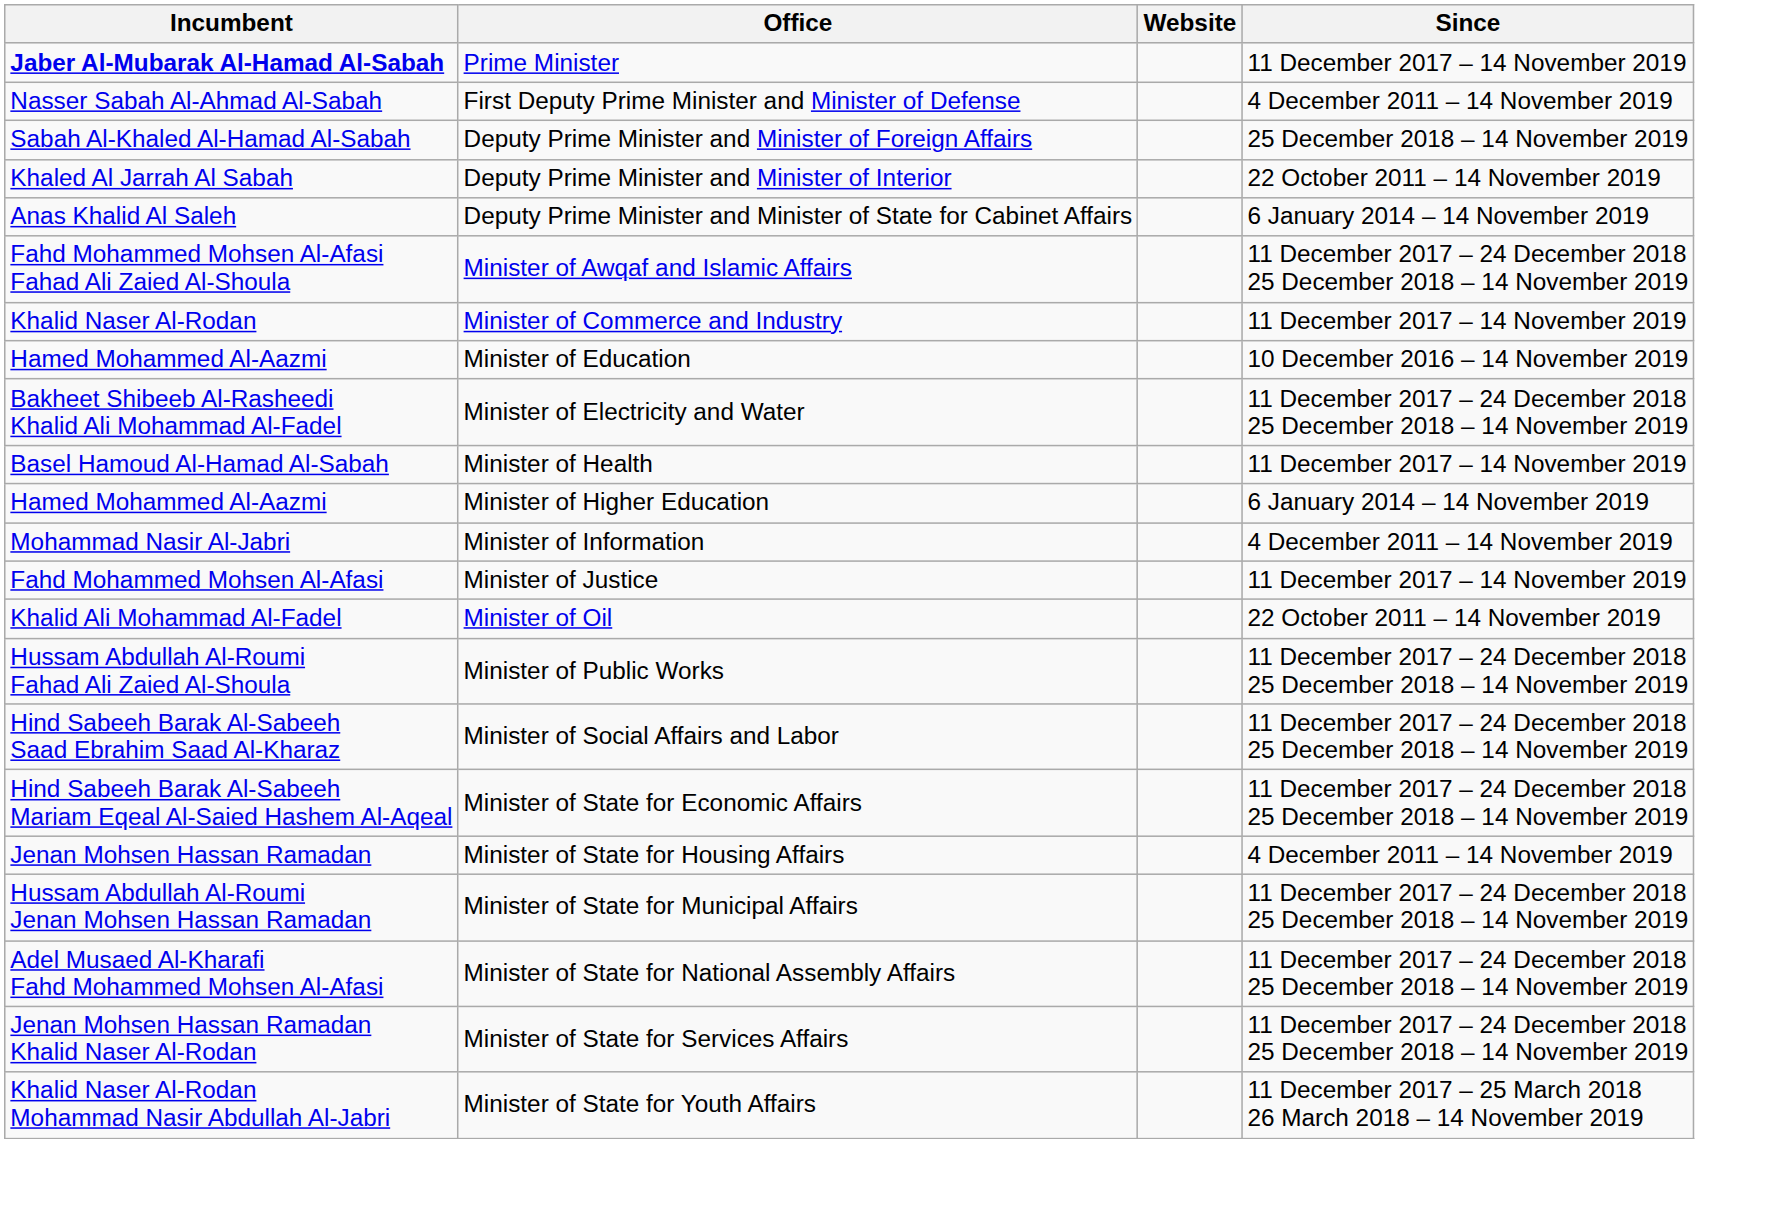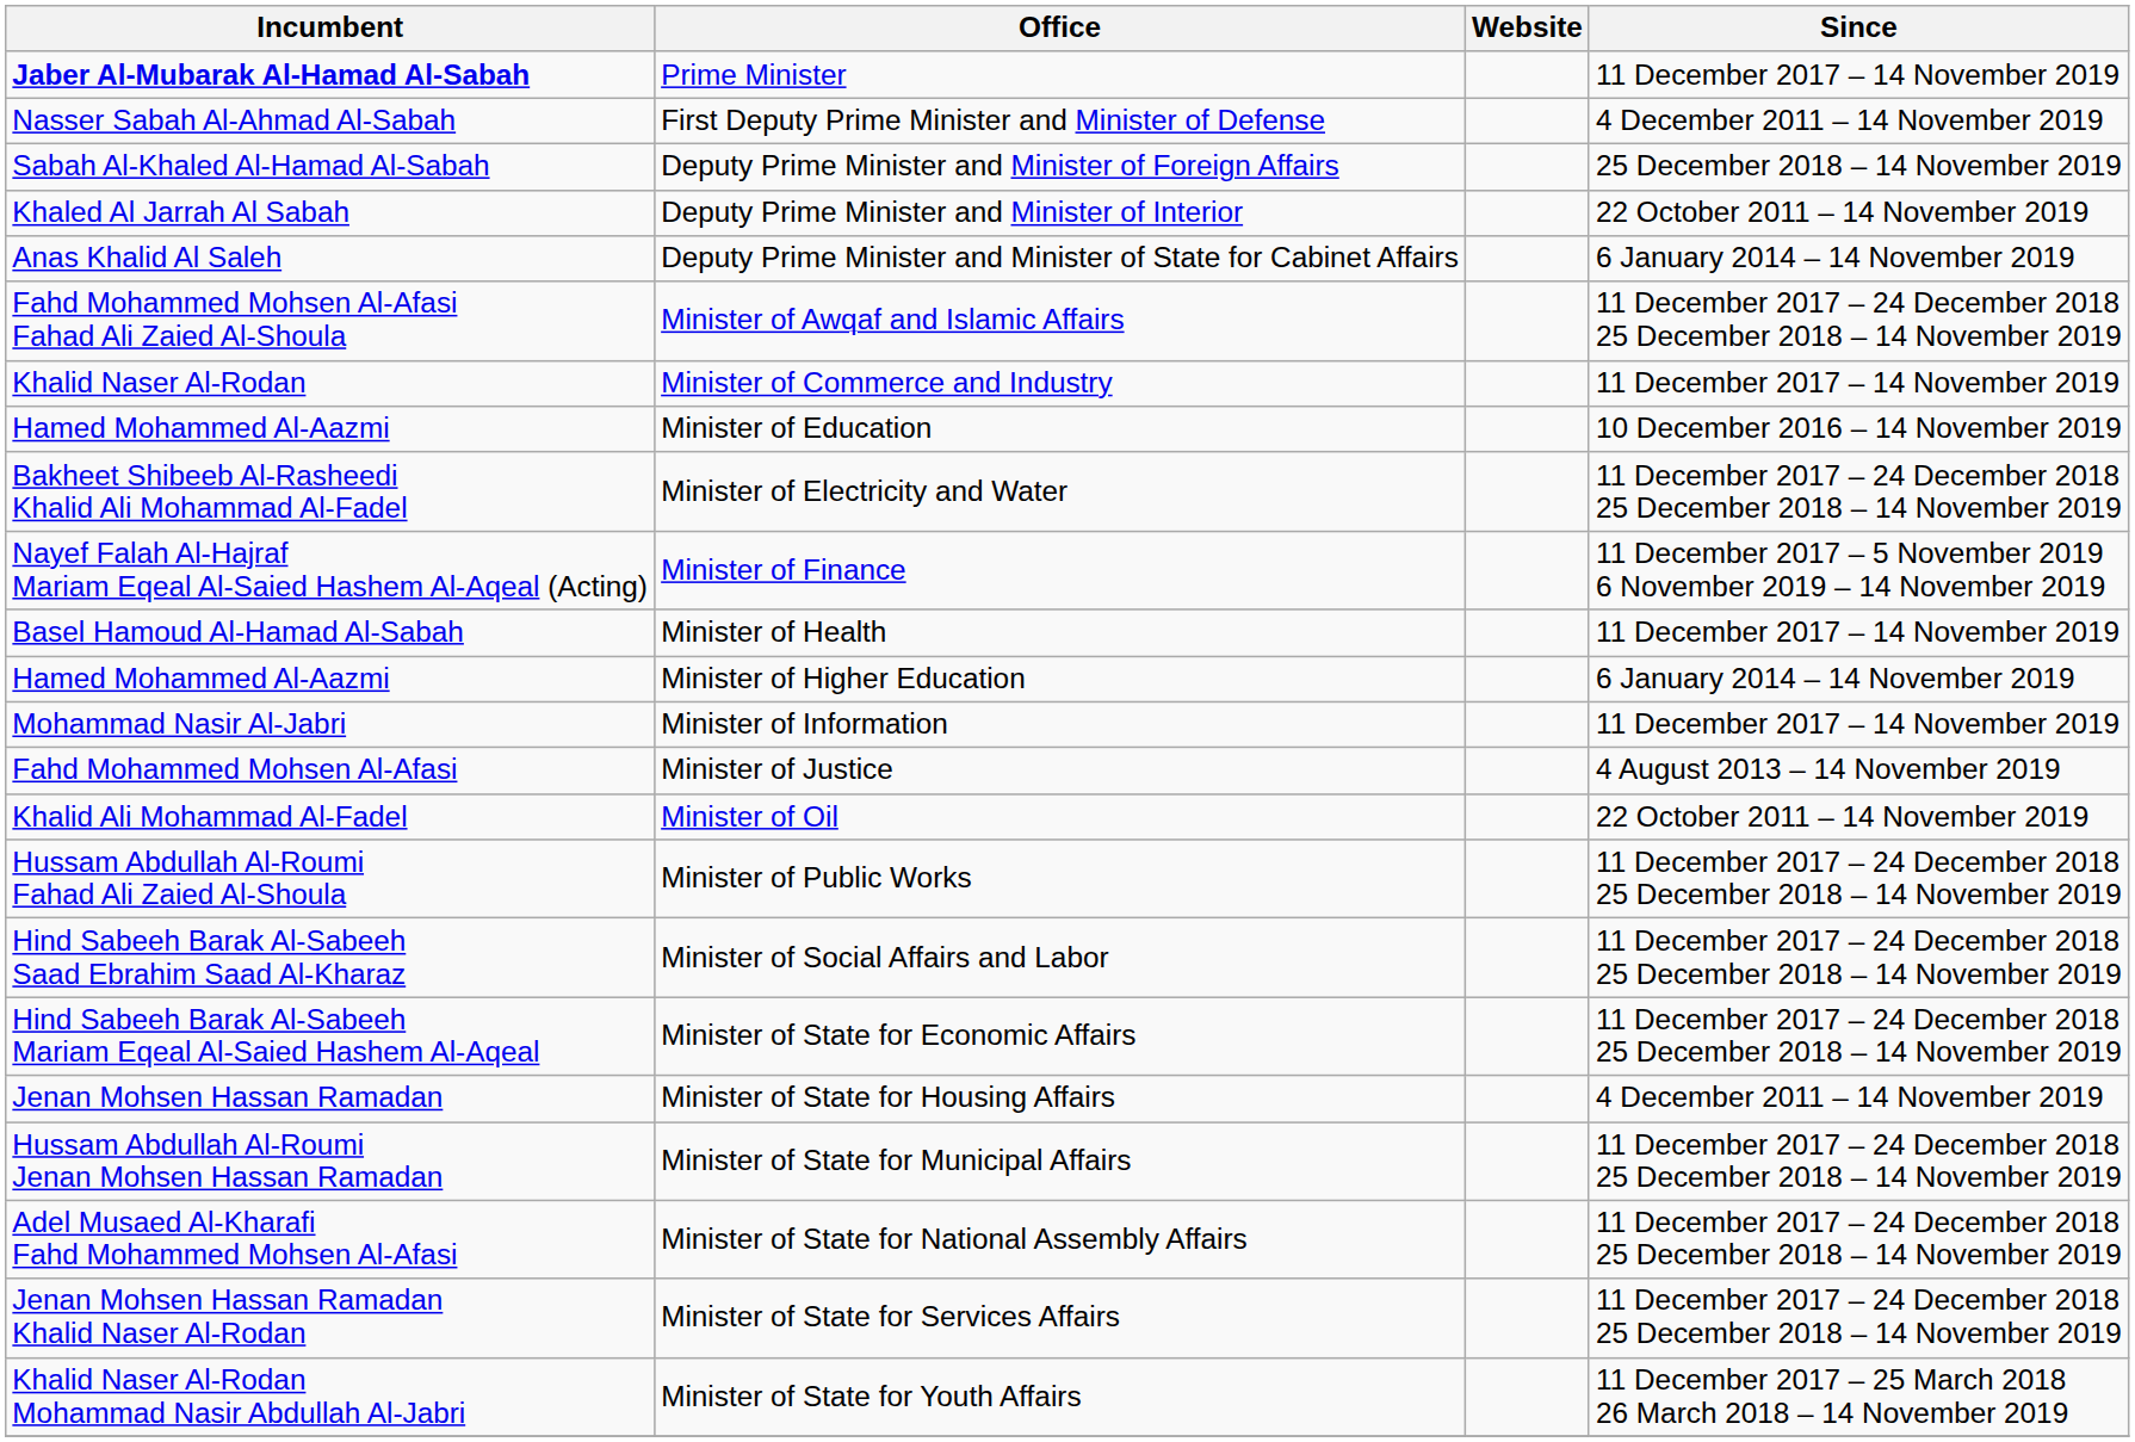 <table class="wikitable">
 <tr>
 <th>Incumbent</th>
 <th>Office</th>
 <th>Website</th>
 <th>Since</th>
 </tr>
 <tr>
 <td><strong><a href='#'>Jaber Al-Mubarak Al-Hamad Al-Sabah</a></strong></td>
 <td><a href='#'>Prime Minister</a></td>
 <td></td>
 <td>11 December 2017 – 14 November 2019</td>
 </tr>
 <tr>
 <td><a href='#'>Nasser Sabah Al-Ahmad Al-Sabah</a></td>
 <td>First Deputy Prime Minister and <a href='#'>Minister of Defense</a></td>
 <td></td>
 <td>4 December 2011 – 14 November 2019</td>
 </tr>
 <tr>
 <td><a href='#'>Sabah Al-Khaled Al-Hamad Al-Sabah</a></td>
 <td>Deputy Prime Minister and <a href='#'>Minister of Foreign Affairs</a></td>
 <td></td>
 <td>25 December 2018 – 14 November 2019</td>
 </tr>
 <tr>
 <td><a href='#'>Khaled Al Jarrah Al Sabah</a></td>
 <td>Deputy Prime Minister and <a href='#'>Minister of Interior</a></td>
 <td></td>
 <td>22 October 2011 – 14 November 2019</td>
 </tr>
 <tr>
 <td><a href='#'>Anas Khalid Al Saleh</a></td>
 <td>Deputy Prime Minister and Minister of State for Cabinet Affairs</td>
 <td></td>
 <td>6 January 2014 – 14 November 2019</td>
 </tr>
 <tr>
 <td><a href='#'>Fahd Mohammed Mohsen Al-Afasi</a><br><a href='#'>Fahad Ali Zaied Al-Shoula</a></td>
 <td><a href='#'>Minister of Awqaf and Islamic Affairs</a></td>
 <td></td>
 <td>11 December 2017 – 24 December 2018<br>25 December 2018 – 14 November 2019</td>
 </tr>
 <tr>
 <td><a href='#'>Khalid Naser Al-Rodan</a></td>
 <td><a href='#'>Minister of Commerce and Industry</a></td>
 <td></td>
 <td>11 December 2017 – 14 November 2019</td>
 </tr>
 <tr>
 <td><a href='#'>Hamed Mohammed Al-Aazmi</a></td>
 <td>Minister of Education</td>
 <td></td>
 <td>10 December 2016 – 14 November 2019</td>
 </tr>
 <tr>
 <td><a href='#'>Bakheet Shibeeb Al-Rasheedi</a><br><a href='#'>Khalid Ali Mohammad Al-Fadel</a></td>
 <td>Minister of Electricity and Water</td>
 <td></td>
 <td>11 December 2017 – 24 December 2018<br>25 December 2018 – 14 November 2019</td>
 </tr>
 <tr>
+<td><a href='#'>Nayef Falah Al-Hajraf</a><br><a href='#'>Mariam Eqeal Al-Saied Hashem Al-Aqeal</a> (Acting)</td>
+<td><a href='#'>Minister of Finance</a></td>
+<td></td>
+<td>11 December 2017 – 5 November 2019<br>6 November 2019 – 14 November 2019</td>
+</tr>
+<tr>
 <td><a href='#'>Basel Hamoud Al-Hamad Al-Sabah</a></td>
 <td>Minister of Health</td>
 <td></td>
 <td>11 December 2017 – 14 November 2019</td>
 </tr>
 <tr>
 <td><a href='#'>Hamed Mohammed Al-Aazmi</a></td>
 <td>Minister of Higher Education</td>
 <td></td>
 <td>6 January 2014 – 14 November 2019</td>
 </tr>
 <tr>
 <td><a href='#'>Mohammad Nasir Al-Jabri</a></td>
 <td>Minister of Information</td>
 <td></td>
-<td>4 December 2011 – 14 November 2019</td>
+<td>11 December 2017 – 14 November 2019</td>
 </tr>
 <tr>
 <td><a href='#'>Fahd Mohammed Mohsen Al-Afasi</a></td>
 <td>Minister of Justice</td>
 <td></td>
-<td>11 December 2017 – 14 November 2019</td>
+<td>4 August 2013 – 14 November 2019</td>
 </tr>
 <tr>
 <td><a href='#'>Khalid Ali Mohammad Al-Fadel</a></td>
 <td><a href='#'>Minister of Oil</a></td>
 <td></td>
 <td>22 October 2011 – 14 November 2019</td>
 </tr>
 <tr>
 <td><a href='#'>Hussam Abdullah Al-Roumi</a><br><a href='#'>Fahad Ali Zaied Al-Shoula</a></td>
 <td>Minister of Public Works</td>
 <td></td>
 <td>11 December 2017 – 24 December 2018<br>25 December 2018 – 14 November 2019</td>
 </tr>
 <tr>
 <td><a href='#'>Hind Sabeeh Barak Al-Sabeeh</a><br><a href='#'>Saad Ebrahim Saad Al-Kharaz</a></td>
 <td>Minister of Social Affairs and Labor</td>
 <td></td>
 <td>11 December 2017 – 24 December 2018<br>25 December 2018 – 14 November 2019</td>
 </tr>
 <tr>
 <td><a href='#'>Hind Sabeeh Barak Al-Sabeeh</a><br><a href='#'>Mariam Eqeal Al-Saied Hashem Al-Aqeal</a></td>
 <td>Minister of State for Economic Affairs</td>
 <td></td>
 <td>11 December 2017 – 24 December 2018<br>25 December 2018 – 14 November 2019</td>
 </tr>
 <tr>
 <td><a href='#'>Jenan Mohsen Hassan Ramadan</a></td>
 <td>Minister of State for Housing Affairs</td>
 <td></td>
 <td>4 December 2011 – 14 November 2019</td>
 </tr>
 <tr>
 <td><a href='#'>Hussam Abdullah Al-Roumi</a><br><a href='#'>Jenan Mohsen Hassan Ramadan</a></td>
 <td>Minister of State for Municipal Affairs</td>
 <td></td>
 <td>11 December 2017 – 24 December 2018<br>25 December 2018 – 14 November 2019</td>
 </tr>
 <tr>
 <td><a href='#'>Adel Musaed Al-Kharafi</a><br><a href='#'>Fahd Mohammed Mohsen Al-Afasi</a></td>
 <td>Minister of State for National Assembly Affairs</td>
 <td></td>
 <td>11 December 2017 – 24 December 2018<br>25 December 2018 – 14 November 2019</td>
 </tr>
 <tr>
 <td><a href='#'>Jenan Mohsen Hassan Ramadan</a><br><a href='#'>Khalid Naser Al-Rodan</a></td>
 <td>Minister of State for Services Affairs</td>
 <td></td>
 <td>11 December 2017 – 24 December 2018<br>25 December 2018 – 14 November 2019</td>
 </tr>
 <tr>
 <td><a href='#'>Khalid Naser Al-Rodan</a><br><a href='#'>Mohammad Nasir Abdullah Al-Jabri</a></td>
 <td>Minister of State for Youth Affairs</td>
 <td></td>
 <td>11 December 2017 – 25 March 2018<br>26 March 2018 – 14 November 2019</td>
 </tr>
 <tr>
 </tr>
 </table>
